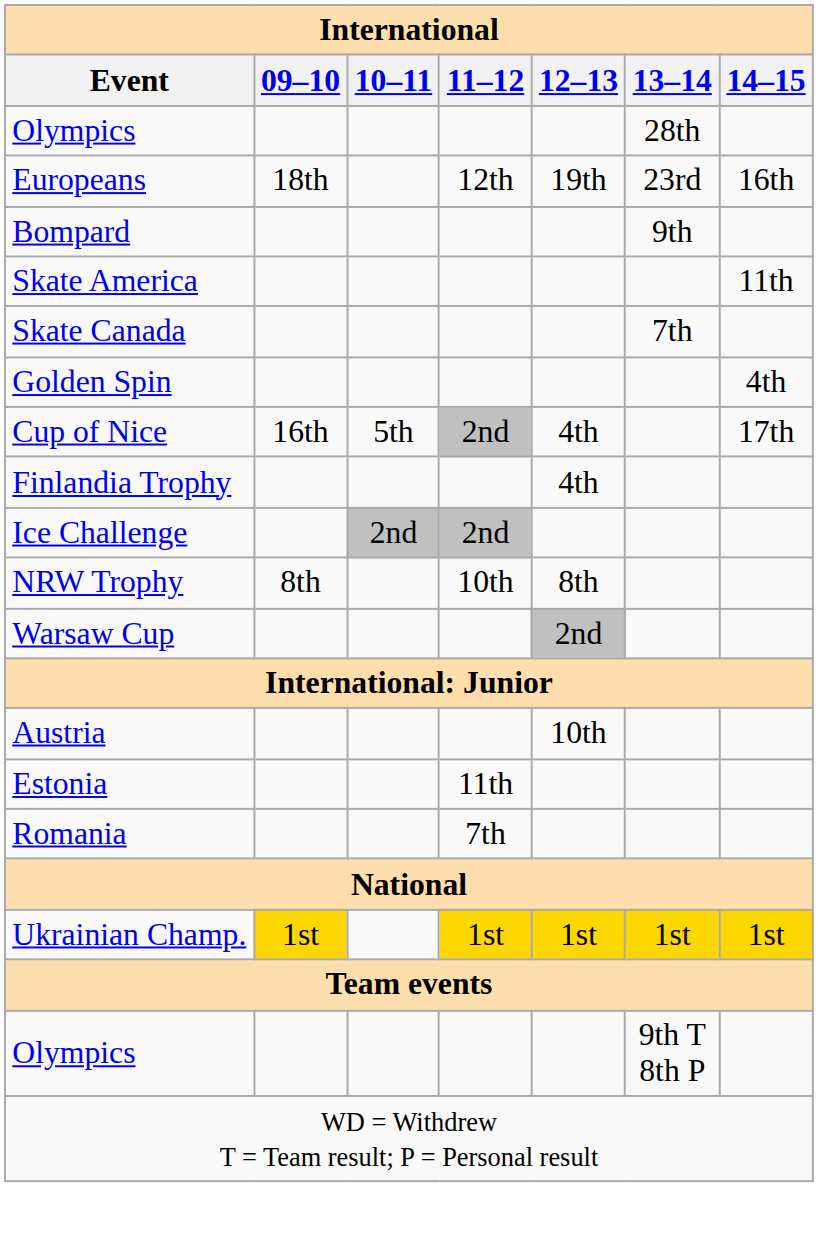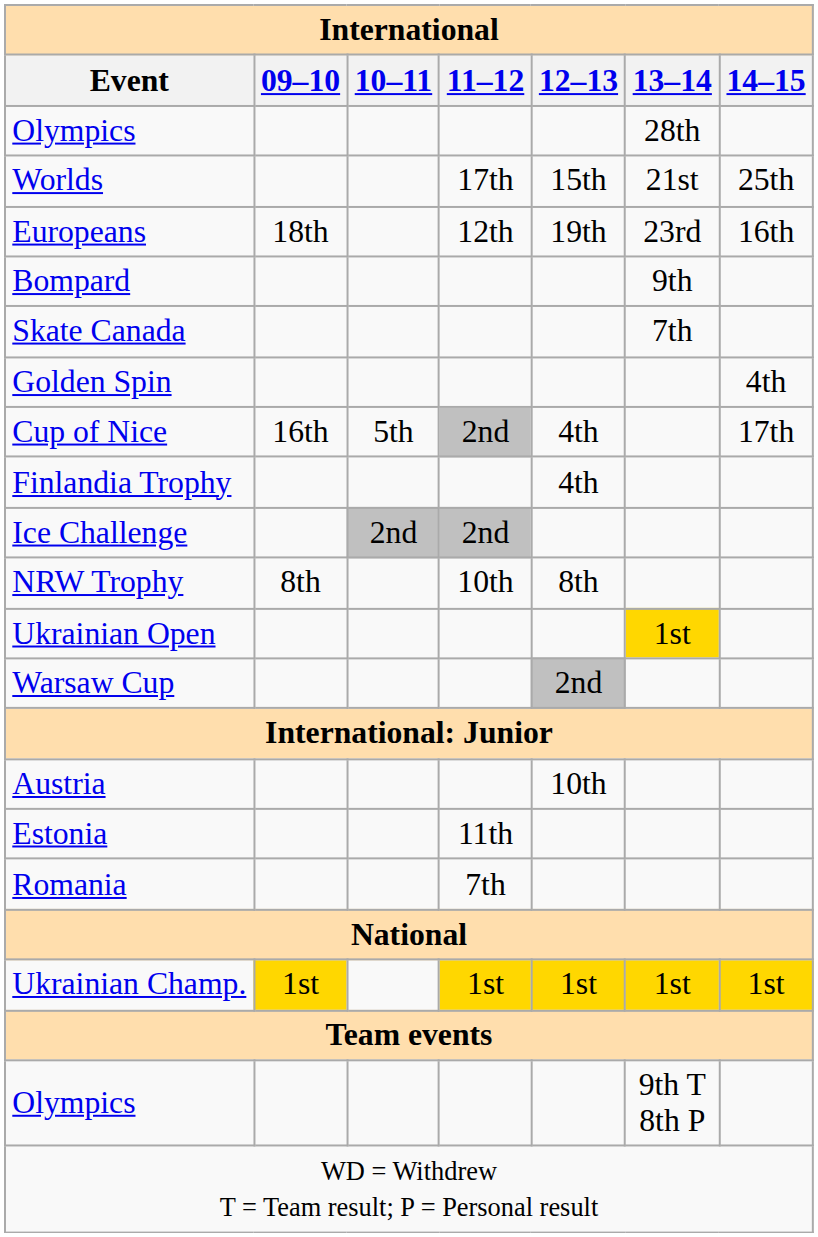 <table class="wikitable" style="text-align:center">
 <tr>
 <th style="background-color: #ffdead; " colspan=7 align=center>International</th>
 </tr>
 <tr>
 <th>Event</th>
 <th><a href='#'>09–10</a></th>
 <th><a href='#'>10–11</a></th>
 <th><a href='#'>11–12</a></th>
 <th><a href='#'>12–13</a></th>
 <th><a href='#'>13–14</a></th>
 <th><a href='#'>14–15</a></th>
 </tr>
 <tr>
 <td align=left><a href='#'>Olympics</a></td>
 <td></td>
 <td></td>
 <td></td>
 <td></td>
 <td>28th</td>
 <td></td>
 </tr>
 <tr>
+<td align=left><a href='#'>Worlds</a></td>
+<td></td>
+<td></td>
+<td>17th</td>
+<td>15th</td>
+<td>21st</td>
+<td>25th</td>
+</tr>
+<tr>
 <td align=left><a href='#'>Europeans</a></td>
 <td>18th</td>
 <td></td>
 <td>12th</td>
 <td>19th</td>
 <td>23rd</td>
 <td>16th</td>
 </tr>
 <tr>
 <td align=left> <a href='#'>Bompard</a></td>
 <td></td>
 <td></td>
 <td></td>
 <td></td>
 <td>9th</td>
 <td></td>
-</tr>
-<tr>
-<td align=left> <a href='#'>Skate America</a></td>
-<td></td>
-<td></td>
-<td></td>
-<td></td>
-<td></td>
-<td>11th</td>
 </tr>
 <tr>
 <td align=left> <a href='#'>Skate Canada</a></td>
 <td></td>
 <td></td>
 <td></td>
 <td></td>
 <td>7th</td>
 <td></td>
 </tr>
 <tr>
 <td align=left> <a href='#'>Golden Spin</a></td>
 <td></td>
 <td></td>
 <td></td>
 <td></td>
 <td></td>
 <td>4th</td>
 </tr>
 <tr>
 <td align=left><a href='#'>Cup of Nice</a></td>
 <td>16th</td>
 <td>5th</td>
 <td bgcolor=silver>2nd</td>
 <td>4th</td>
 <td></td>
 <td>17th</td>
 </tr>
 <tr>
 <td align=left><a href='#'>Finlandia Trophy</a></td>
 <td></td>
 <td></td>
 <td></td>
 <td>4th</td>
 <td></td>
 <td></td>
 </tr>
 <tr>
 <td align=left><a href='#'>Ice Challenge</a></td>
 <td></td>
 <td bgcolor=silver>2nd</td>
 <td bgcolor=silver>2nd</td>
 <td></td>
 <td></td>
 <td></td>
 </tr>
 <tr>
 <td align=left><a href='#'>NRW Trophy</a></td>
 <td>8th</td>
 <td></td>
 <td>10th</td>
 <td>8th</td>
 <td></td>
+<td></td>
+</tr>
+<tr>
+<td align=left><a href='#'>Ukrainian Open</a></td>
+<td></td>
+<td></td>
+<td></td>
+<td></td>
+<td bgcolor=gold>1st</td>
 <td></td>
 </tr>
 <tr>
 <td align=left><a href='#'>Warsaw Cup</a></td>
 <td></td>
 <td></td>
 <td></td>
 <td bgcolor=silver>2nd</td>
 <td></td>
 <td></td>
 </tr>
 <tr>
 <th style="background-color: #ffdead; " colspan=7 align=center>International: Junior</th>
 </tr>
 <tr>
 <td align=left> <a href='#'>Austria</a></td>
 <td></td>
 <td></td>
 <td></td>
 <td>10th</td>
 <td></td>
 <td></td>
 </tr>
 <tr>
 <td align=left> <a href='#'>Estonia</a></td>
 <td></td>
 <td></td>
 <td>11th</td>
 <td></td>
 <td></td>
 <td></td>
 </tr>
 <tr>
 <td align=left> <a href='#'>Romania</a></td>
 <td></td>
 <td></td>
 <td>7th</td>
 <td></td>
 <td></td>
 <td></td>
 </tr>
 <tr>
 <th style="background-color: #ffdead; " colspan=7 align=center>National</th>
 </tr>
 <tr>
 <td align=left><a href='#'>Ukrainian Champ.</a></td>
 <td bgcolor=gold>1st</td>
 <td></td>
 <td bgcolor=gold>1st</td>
 <td bgcolor=gold>1st</td>
 <td bgcolor=gold>1st</td>
 <td bgcolor=gold>1st</td>
 </tr>
 <tr>
 <th style="background-color: #ffdead; " colspan=7 align=center>Team events</th>
 </tr>
 <tr>
 <td align=left><a href='#'>Olympics</a></td>
 <td></td>
 <td></td>
 <td></td>
 <td></td>
 <td>9th T<br> 8th P</td>
 <td></td>
 </tr>
 <tr>
 <td colspan=7 align=center><small> WD = Withdrew <br> T = Team result; P = Personal result </small></td>
 </tr>
 </table>
